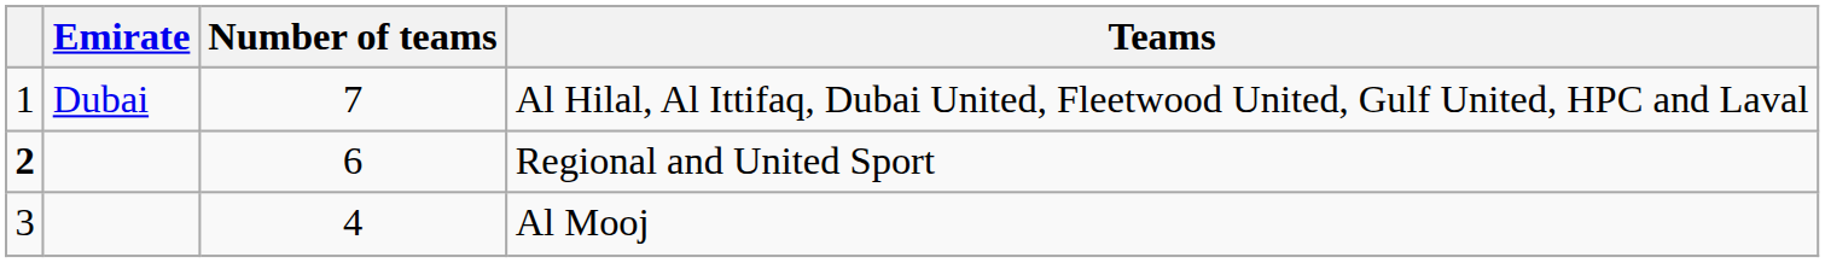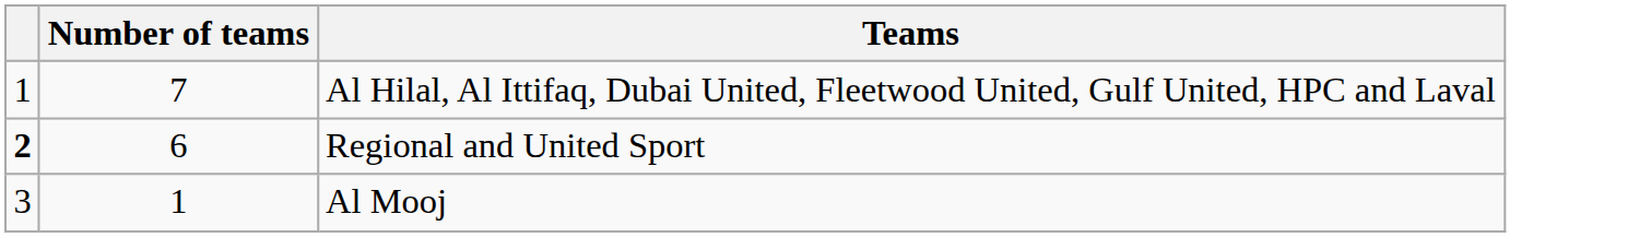 <table class="wikitable">
 <tr>
 <th></th>
-<th><a href='#'>Emirate</a></th>
 <th>Number of teams</th>
 <th>Teams</th>
 </tr>
 <tr>
 <td>1</td>
-<td> <a href='#'>Dubai</a></td>
 <td align=center>7</td>
 <td>Al Hilal, Al Ittifaq, Dubai United, Fleetwood United, Gulf United, HPC and Laval</td>
 </tr>
 <tr>
 <td><strong>2</strong></td>
-<td></td>
 <td align=center>6</td>
 <td>Regional and United Sport</td>
 </tr>
 <tr>
 <td>3</td>
-<td></td>
-<td align=center>4</td>
+<td align=center>1</td>
 <td>Al Mooj</td>
 </tr>
 </table>
